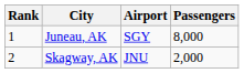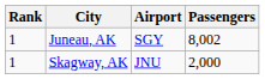 <table class="wikitable">
 <tr>
 <th>Rank</th>
 <th>City</th>
 <th>Airport</th>
 <th>Passengers</th>
 </tr>
 <tr>
 <td>1</td>
 <td><a href='#'>Juneau, AK</a></td>
 <td><a href='#'>SGY</a></td>
-<td>8,000</td>
+<td>8,002</td>
 </tr>
 <tr>
-<td>2</td>
+<td>1</td>
 <td><a href='#'>Skagway, AK</a></td>
 <td><a href='#'>JNU</a></td>
 <td>2,000</td>
 </tr>
 </table>
